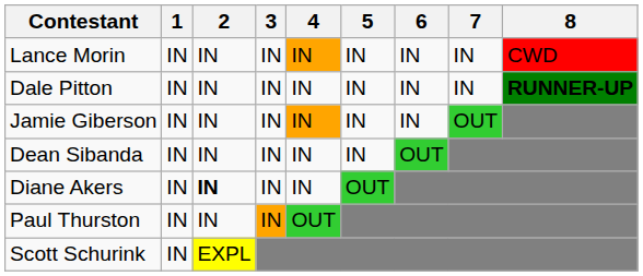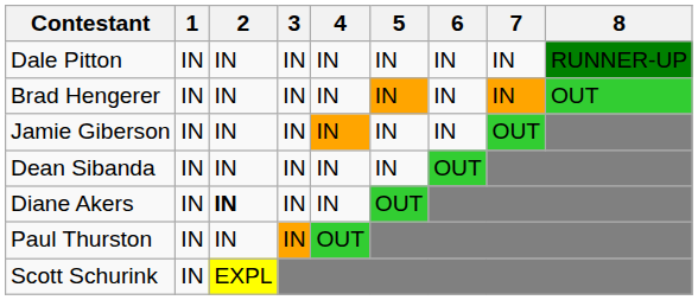 <table class="wikitable">
 <tr>
 <th>Contestant</th>
 <th>1</th>
 <th>2</th>
 <th>3</th>
 <th>4</th>
 <th>5</th>
 <th>6</th>
 <th>7</th>
 <th>8</th>
 </tr>
 <tr>
-<td>Lance Morin</td>
-<td>IN</td>
-<td>IN</td>
-<td>IN</td>
-<td style="background-color:orange">IN</td>
-<td>IN</td>
-<td>IN</td>
-<td>IN</td>
-<td style="background-color:red">CWD</td>
-</tr>
-<tr>
 <td>Dale Pitton</td>
 <td>IN</td>
 <td>IN</td>
 <td>IN</td>
 <td>IN</td>
 <td>IN</td>
 <td>IN</td>
 <td>IN</td>
-<td style="background-color:green"><strong>RUNNER-UP</strong></td>
+<td style="background-color:green">RUNNER-UP</td>
+</tr>
+<tr>
+<td>Brad Hengerer</td>
+<td>IN</td>
+<td>IN</td>
+<td>IN</td>
+<td>IN</td>
+<td style="background-color:orange">IN</td>
+<td>IN</td>
+<td style="background-color:orange">IN</td>
+<td style="background-color:limegreen">OUT</td>
 </tr>
 <tr>
 <td>Jamie Giberson</td>
 <td>IN</td>
 <td>IN</td>
 <td>IN</td>
 <td style="background-color:orange">IN</td>
 <td>IN</td>
 <td>IN</td>
 <td style="background-color:limegreen">OUT</td>
 <td style="background-color:gray"></td>
 </tr>
 <tr>
 <td>Dean Sibanda</td>
 <td>IN</td>
 <td>IN</td>
 <td>IN</td>
 <td>IN</td>
 <td>IN</td>
 <td style="background-color:limegreen">OUT</td>
 <td style="background-color:gray" colspan="2"></td>
 </tr>
 <tr>
 <td>Diane Akers</td>
 <td>IN</td>
 <td><strong>IN</strong></td>
 <td>IN</td>
 <td>IN</td>
 <td style="background-color:limegreen">OUT</td>
 <td style="background-color:gray" colspan="3"></td>
 </tr>
 <tr>
 <td>Paul Thurston</td>
 <td>IN</td>
 <td>IN</td>
 <td style="background-color:orange">IN</td>
 <td style="background-color:limegreen">OUT</td>
 <td style="background-color:gray" colspan="4"></td>
 </tr>
 <tr>
 <td>Scott Schurink</td>
 <td>IN</td>
 <td style="background-color:yellow">EXPL</td>
 <td style="background-color:gray" colspan="6"></td>
 </tr>
 </table>
